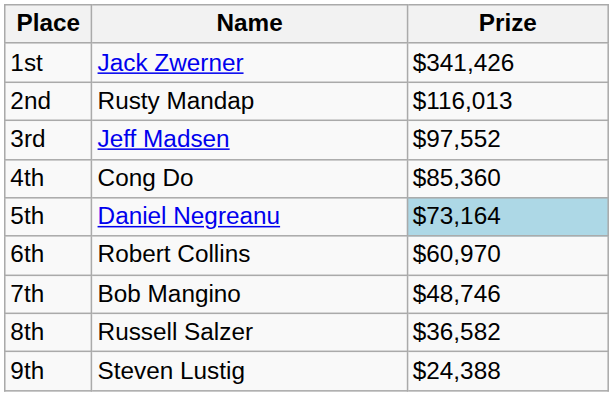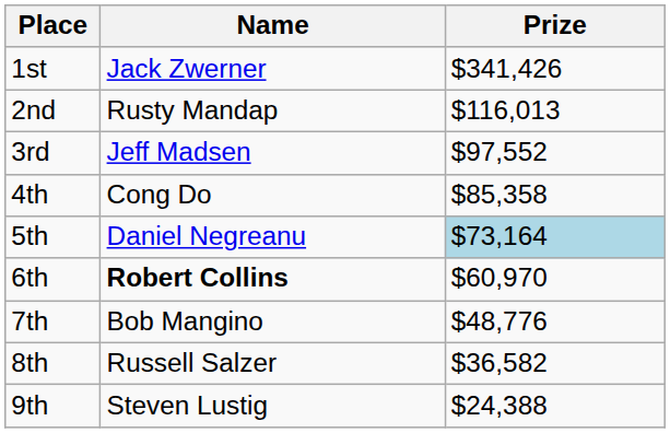 <table class="wikitable">
 <tr>
 <th width="50">Place</th>
 <th width="200">Name</th>
 <th width="125">Prize</th>
 </tr>
 <tr>
 <td>1st</td>
 <td><a href='#'>Jack Zwerner</a></td>
 <td>$341,426</td>
 </tr>
 <tr>
 <td>2nd</td>
 <td>Rusty Mandap</td>
 <td>$116,013</td>
 </tr>
 <tr>
 <td>3rd</td>
 <td><a href='#'>Jeff Madsen</a></td>
 <td>$97,552</td>
 </tr>
 <tr>
 <td>4th</td>
 <td>Cong Do</td>
-<td>$85,360</td>
+<td>$85,358</td>
 </tr>
 <tr>
 <td>5th</td>
 <td><a href='#'>Daniel Negreanu</a></td>
 <td style="background: lightblue;">$73,164</td>
 </tr>
 <tr>
 <td>6th</td>
-<td>Robert Collins</td>
+<td><strong>Robert Collins</strong></td>
 <td>$60,970</td>
 </tr>
 <tr>
 <td>7th</td>
 <td>Bob Mangino</td>
-<td>$48,746</td>
+<td>$48,776</td>
 </tr>
 <tr>
 <td>8th</td>
 <td>Russell Salzer</td>
 <td>$36,582</td>
 </tr>
 <tr>
 <td>9th</td>
 <td>Steven Lustig</td>
 <td>$24,388</td>
 </tr>
 </table>
